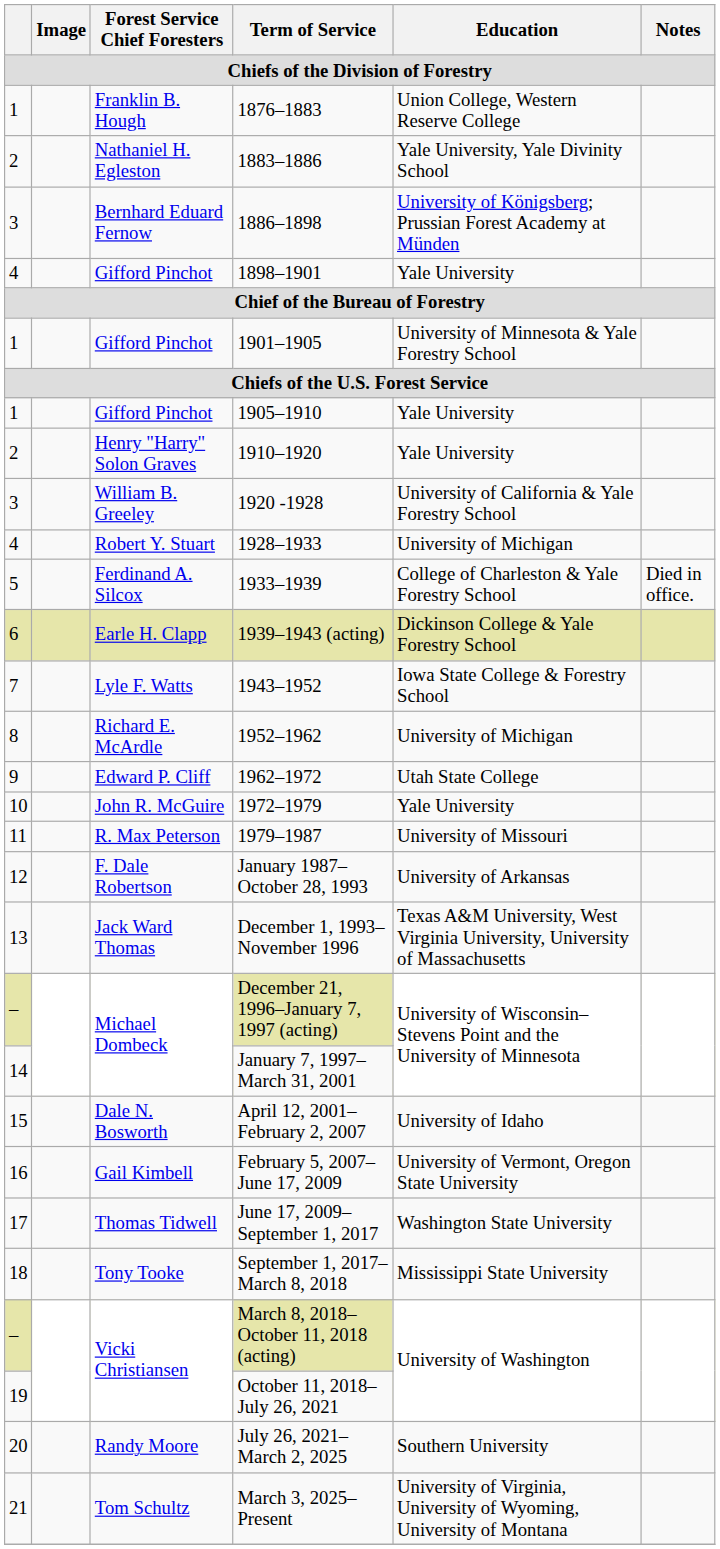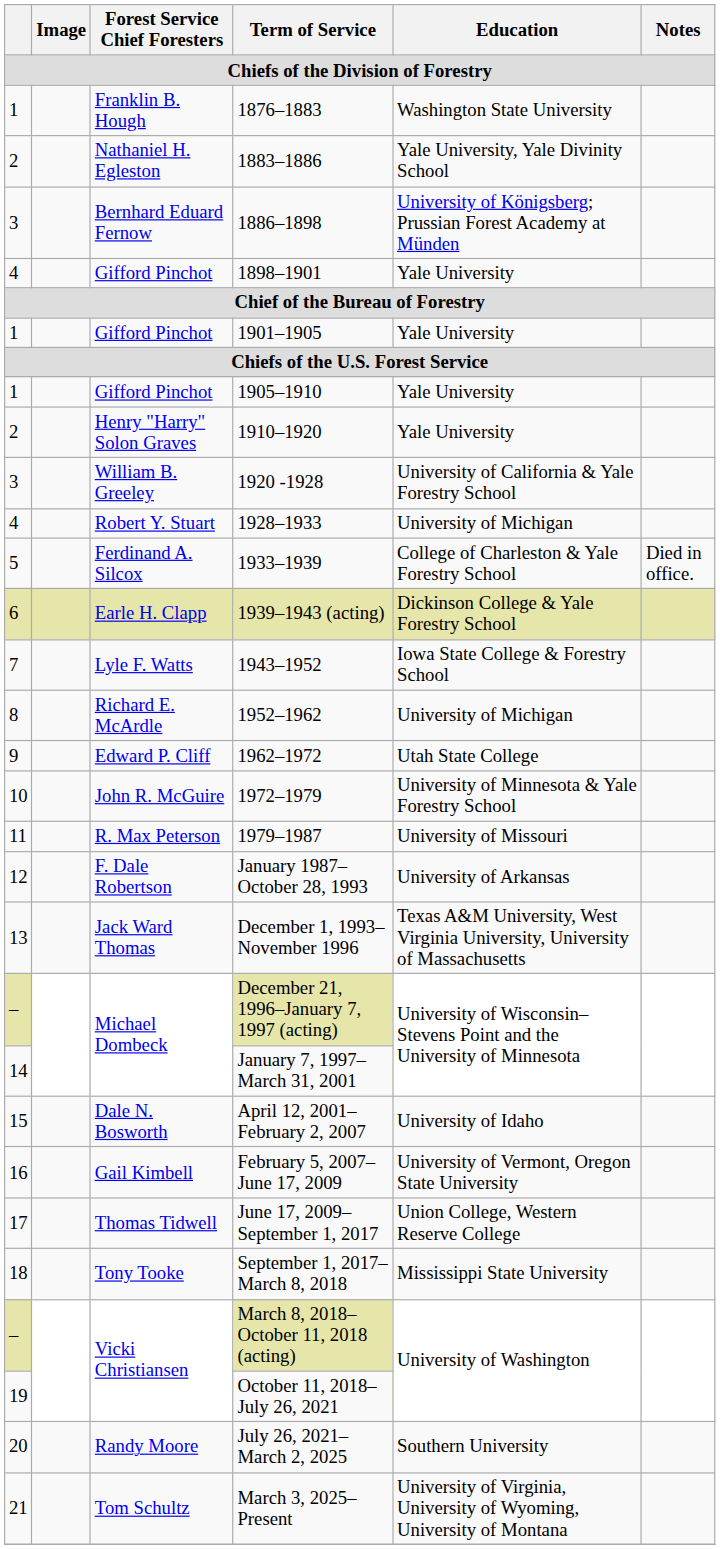 <table class="wikitable">
 <tr>
 <th></th>
 <th>Image</th>
 <th>Forest Service Chief Foresters</th>
 <th>Term of Service</th>
 <th>Education</th>
 <th>Notes</th>
 </tr>
 <tr>
 <td colspan="6" style="text-align: center; font-weight: bold;" bgcolor="#dddddd">Chiefs of the Division of Forestry</td>
 </tr>
 <tr>
 <td>1</td>
 <td></td>
 <td><a href='#'>Franklin B. Hough</a></td>
 <td>1876–1883</td>
-<td>Union College, Western Reserve College</td>
+<td>Washington State University</td>
 <td></td>
 </tr>
 <tr>
 <td>2</td>
 <td></td>
 <td><a href='#'>Nathaniel H. Egleston</a></td>
 <td>1883–1886</td>
 <td>Yale University, Yale Divinity School</td>
 <td></td>
 </tr>
 <tr>
 <td>3</td>
 <td></td>
 <td><a href='#'>Bernhard Eduard Fernow</a></td>
 <td>1886–1898</td>
 <td><a href='#'>University of Königsberg</a>; Prussian Forest Academy at <a href='#'>Münden</a></td>
 <td></td>
 </tr>
 <tr>
 <td>4</td>
 <td></td>
 <td><a href='#'>Gifford Pinchot</a></td>
 <td>1898–1901</td>
 <td>Yale University</td>
 <td></td>
 </tr>
 <tr>
 <td colspan="6" style="text-align: center; font-weight: bold;" bgcolor="#dddddd">Chief of the Bureau of Forestry</td>
 </tr>
 <tr>
 <td>1</td>
 <td></td>
 <td><a href='#'>Gifford Pinchot</a></td>
 <td>1901–1905</td>
-<td>University of Minnesota & Yale Forestry School</td>
+<td>Yale University</td>
 <td></td>
 </tr>
 <tr>
 <td colspan="6" style="text-align: center; font-weight: bold;" bgcolor="#dddddd">Chiefs of the U.S. Forest Service</td>
 </tr>
 <tr>
 <td>1</td>
 <td></td>
 <td><a href='#'>Gifford Pinchot</a></td>
 <td>1905–1910</td>
 <td>Yale University</td>
 <td></td>
 </tr>
 <tr>
 <td>2</td>
 <td></td>
 <td><a href='#'>Henry "Harry" Solon Graves</a></td>
 <td>1910–1920</td>
 <td>Yale University</td>
 <td></td>
 </tr>
 <tr>
 <td>3</td>
 <td></td>
 <td><a href='#'>William B. Greeley</a></td>
 <td>1920 -1928</td>
 <td>University of California & Yale Forestry School</td>
 <td></td>
 </tr>
 <tr>
 <td>4</td>
 <td></td>
 <td><a href='#'>Robert Y. Stuart</a></td>
 <td>1928–1933</td>
 <td>University of Michigan</td>
 <td></td>
 </tr>
 <tr>
 <td>5</td>
 <td></td>
 <td><a href='#'>Ferdinand A. Silcox</a></td>
 <td>1933–1939</td>
 <td>College of Charleston & Yale Forestry School</td>
 <td>Died in office.</td>
 </tr>
 <tr bgcolor="#e6e6aa">
 <td>6</td>
 <td></td>
 <td><a href='#'>Earle H. Clapp</a></td>
 <td>1939–1943 (acting)</td>
 <td>Dickinson College & Yale Forestry School</td>
 <td></td>
 </tr>
 <tr>
 <td>7</td>
 <td></td>
 <td><a href='#'>Lyle F. Watts</a></td>
 <td>1943–1952</td>
 <td>Iowa State College & Forestry School</td>
 <td></td>
 </tr>
 <tr>
 <td>8</td>
 <td></td>
 <td><a href='#'>Richard E. McArdle</a></td>
 <td>1952–1962</td>
 <td>University of Michigan</td>
 <td></td>
 </tr>
 <tr>
 <td>9</td>
 <td></td>
 <td><a href='#'>Edward P. Cliff</a></td>
 <td>1962–1972</td>
 <td>Utah State College</td>
 <td></td>
 </tr>
 <tr>
 <td>10</td>
 <td></td>
 <td><a href='#'>John R. McGuire</a></td>
 <td>1972–1979</td>
-<td>Yale University</td>
+<td>University of Minnesota & Yale Forestry School</td>
 <td></td>
 </tr>
 <tr>
 <td>11</td>
 <td></td>
 <td><a href='#'>R. Max Peterson</a></td>
 <td>1979–1987</td>
 <td>University of Missouri</td>
 <td></td>
 </tr>
 <tr>
 <td>12</td>
 <td></td>
 <td><a href='#'>F. Dale Robertson</a></td>
 <td>January 1987–October 28, 1993</td>
 <td>University of Arkansas</td>
 <td></td>
 </tr>
 <tr>
 <td>13</td>
 <td></td>
 <td><a href='#'>Jack Ward Thomas</a></td>
 <td>December 1, 1993–November 1996</td>
 <td>Texas A&M University, West Virginia University, University of Massachusetts</td>
 <td></td>
 </tr>
 <tr bgcolor="#e6e6aa">
 <td>–</td>
 <td rowspan="2" bgcolor="#ffffff"></td>
 <td rowspan="2" bgcolor="#ffffff"><a href='#'>Michael Dombeck</a></td>
 <td>December 21, 1996–January 7, 1997 (acting)</td>
 <td rowspan="2" bgcolor="#ffffff">University of Wisconsin–Stevens Point and the University of Minnesota</td>
 <td rowspan="2" bgcolor="#ffffff"></td>
 </tr>
 <tr>
 <td>14</td>
 <td>January 7, 1997–March 31, 2001</td>
 </tr>
 <tr>
 <td>15</td>
 <td></td>
 <td><a href='#'>Dale N. Bosworth</a></td>
 <td>April 12, 2001–February 2, 2007</td>
 <td>University of Idaho</td>
 <td></td>
 </tr>
 <tr>
 <td>16</td>
 <td></td>
 <td><a href='#'>Gail Kimbell</a></td>
 <td>February 5, 2007–June 17, 2009</td>
 <td>University of Vermont, Oregon State University</td>
 <td></td>
 </tr>
 <tr>
 <td>17</td>
 <td></td>
 <td><a href='#'>Thomas Tidwell</a></td>
 <td>June 17, 2009–September 1, 2017</td>
-<td>Washington State University</td>
+<td>Union College, Western Reserve College</td>
 <td></td>
 </tr>
 <tr>
 <td>18</td>
 <td></td>
 <td><a href='#'>Tony Tooke</a></td>
 <td>September 1, 2017–March 8, 2018</td>
 <td>Mississippi State University</td>
 <td></td>
 </tr>
 <tr bgcolor="#e6e6aa">
 <td>–</td>
 <td rowspan="2" bgcolor="#ffffff"></td>
 <td rowspan="2" bgcolor="#ffffff"><a href='#'>Vicki Christiansen</a></td>
 <td>March 8, 2018–October 11, 2018 (acting)</td>
 <td rowspan="2" bgcolor="#ffffff">University of Washington</td>
 <td rowspan="2" bgcolor="#ffffff"></td>
 </tr>
 <tr>
 <td>19</td>
 <td>October 11, 2018–July 26, 2021</td>
 </tr>
 <tr>
 <td>20</td>
 <td></td>
 <td><a href='#'>Randy Moore</a></td>
 <td>July 26, 2021–March 2, 2025</td>
 <td>Southern University</td>
 <td></td>
 </tr>
 <tr>
 <td>21</td>
 <td></td>
 <td><a href='#'>Tom Schultz</a></td>
 <td>March 3, 2025–Present</td>
 <td>University of Virginia, University of Wyoming, University of Montana</td>
 <td></td>
 </tr>
 <tr>
 </tr>
 </table>
